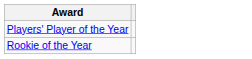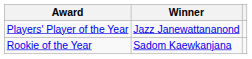 <table class="wikitable">
 <tr>
 <th>Award</th>
+<th>Winner</th>
 <th></th>
 </tr>
 <tr>
 <td><a href='#'>Players' Player of the Year</a></td>
+<td> <a href='#'>Jazz Janewattananond</a></td>
 <td></td>
 </tr>
 <tr>
 <td><a href='#'>Rookie of the Year</a></td>
+<td> <a href='#'>Sadom Kaewkanjana</a></td>
 <td></td>
 </tr>
 </table>
